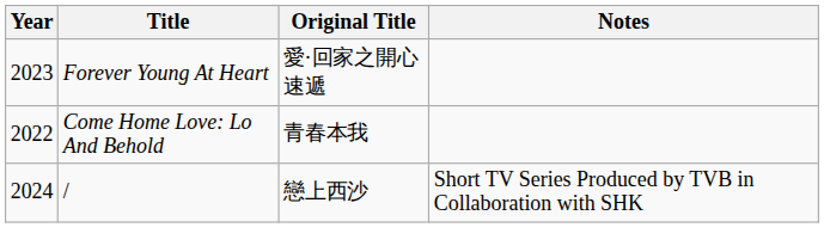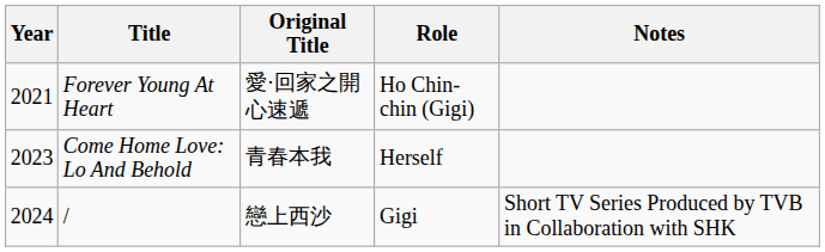 <table class="wikitable plainrowheaders">
 <tr>
 <th>Year</th>
 <th>Title</th>
 <th>Original Title</th>
+<th>Role</th>
 <th>Notes</th>
 </tr>
 <tr>
-<td>2023</td>
+<td>2021</td>
 <td><em> Forever Young At Heart</em></td>
 <td>愛·回家之開心速遞</td>
+<td>Ho Chin-chin (Gigi)</td>
 <td></td>
 </tr>
 <tr>
-<td>2022</td>
+<td>2023</td>
 <td><em>Come Home Love: Lo And Behold</em></td>
 <td>青春本我</td>
+<td>Herself</td>
 <td></td>
 </tr>
 <tr>
 <td>2024</td>
 <td>/</td>
 <td>戀上西沙</td>
+<td>Gigi</td>
 <td>Short TV Series Produced by TVB in Collaboration with SHK</td>
 </tr>
 </table>
